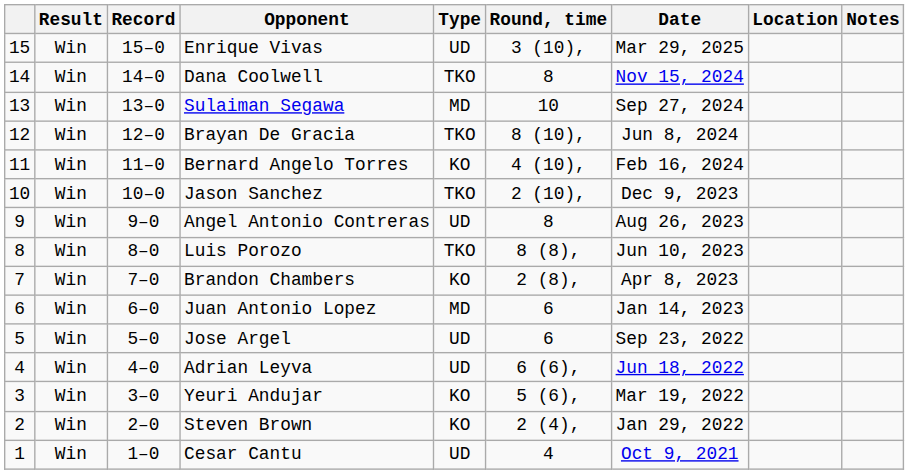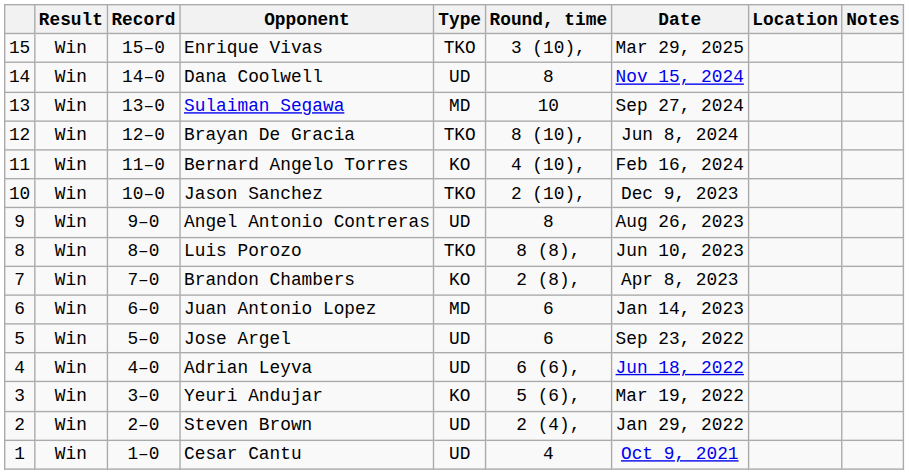 <table class=wikitable style=text-align:center>
 <tr>
 <th></th>
 <th>Result</th>
 <th>Record</th>
 <th>Opponent</th>
 <th>Type</th>
 <th>Round, time</th>
 <th>Date</th>
 <th>Location</th>
 <th>Notes</th>
 </tr>
 <tr>
 <td>15</td>
 <td>Win</td>
 <td>15–0</td>
 <td align=left>Enrique Vivas</td>
-<td>UD</td>
+<td>TKO</td>
 <td>3 (10), </td>
 <td>Mar 29, 2025</td>
 <td align=left></td>
 <td align=left></td>
 </tr>
 <tr>
 <td>14</td>
 <td>Win</td>
 <td>14–0</td>
 <td align=left>Dana Coolwell</td>
-<td>TKO</td>
+<td>UD</td>
 <td>8</td>
 <td><a href='#'>Nov 15, 2024</a></td>
 <td align=left></td>
 <td align=left></td>
 </tr>
 <tr>
 <td>13</td>
 <td>Win</td>
 <td>13–0</td>
 <td align=left><a href='#'>Sulaiman Segawa</a></td>
 <td>MD</td>
 <td>10</td>
 <td>Sep 27, 2024</td>
 <td align=left></td>
 <td align=left></td>
 </tr>
 <tr>
 <td>12</td>
 <td>Win</td>
 <td>12–0</td>
 <td align=left>Brayan De Gracia</td>
 <td>TKO</td>
 <td>8 (10), </td>
 <td>Jun 8, 2024</td>
 <td align=left></td>
 <td align=left></td>
 </tr>
 <tr>
 <td>11</td>
 <td>Win</td>
 <td>11–0</td>
 <td align=left>Bernard Angelo Torres</td>
 <td>KO</td>
 <td>4 (10), </td>
 <td>Feb 16, 2024</td>
 <td align=left></td>
 <td align=left></td>
 </tr>
 <tr>
 <td>10</td>
 <td>Win</td>
 <td>10–0</td>
 <td align=left>Jason Sanchez</td>
 <td>TKO</td>
 <td>2 (10), </td>
 <td>Dec 9, 2023</td>
 <td align=left></td>
 <td align=left></td>
 </tr>
 <tr>
 <td>9</td>
 <td>Win</td>
 <td>9–0</td>
 <td align=left>Angel Antonio Contreras</td>
 <td>UD</td>
 <td>8</td>
 <td>Aug 26, 2023</td>
 <td align=left></td>
 <td align=left></td>
 </tr>
 <tr>
 <td>8</td>
 <td>Win</td>
 <td>8–0</td>
 <td align=left>Luis Porozo</td>
 <td>TKO</td>
 <td>8 (8), </td>
 <td>Jun 10, 2023</td>
 <td align=left></td>
 <td align=left></td>
 </tr>
 <tr>
 <td>7</td>
 <td>Win</td>
 <td>7–0</td>
 <td align=left>Brandon Chambers</td>
 <td>KO</td>
 <td>2 (8), </td>
 <td>Apr 8, 2023</td>
 <td align=left></td>
 <td align=left></td>
 </tr>
 <tr>
 <td>6</td>
 <td>Win</td>
 <td>6–0</td>
 <td align=left>Juan Antonio Lopez</td>
 <td>MD</td>
 <td>6</td>
 <td>Jan 14, 2023</td>
 <td align=left></td>
 <td align=left></td>
 </tr>
 <tr>
 <td>5</td>
 <td>Win</td>
 <td>5–0</td>
 <td align=left>Jose Argel</td>
 <td>UD</td>
 <td>6</td>
 <td>Sep 23, 2022</td>
 <td align=left></td>
 <td align=left></td>
 </tr>
 <tr>
 <td>4</td>
 <td>Win</td>
 <td>4–0</td>
 <td align=left>Adrian Leyva</td>
 <td>UD</td>
 <td>6 (6), </td>
 <td><a href='#'>Jun 18, 2022</a></td>
 <td align=left></td>
 <td align=left></td>
 </tr>
 <tr>
 <td>3</td>
 <td>Win</td>
 <td>3–0</td>
 <td align=left>Yeuri Andujar</td>
 <td>KO</td>
 <td>5 (6), </td>
 <td>Mar 19, 2022</td>
 <td align=left></td>
 <td align=left></td>
 </tr>
 <tr>
 <td>2</td>
 <td>Win</td>
 <td>2–0</td>
 <td align=left>Steven Brown</td>
-<td>KO</td>
+<td>UD</td>
 <td>2 (4), </td>
 <td>Jan 29, 2022</td>
 <td align=left></td>
 <td align=left></td>
 </tr>
 <tr>
 <td>1</td>
 <td>Win</td>
 <td>1–0</td>
 <td align=left>Cesar Cantu</td>
 <td>UD</td>
 <td>4</td>
 <td><a href='#'>Oct 9, 2021</a></td>
 <td align=left></td>
 <td align=left></td>
 </tr>
 </table>
